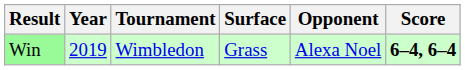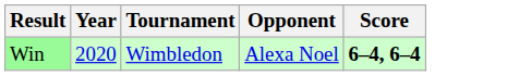 <table class="sortable wikitable">
 <tr>
 <th>Result</th>
 <th>Year</th>
 <th>Tournament</th>
-<th>Surface</th>
 <th>Opponent</th>
 <th>Score</th>
 </tr>
 <tr style="background:#CCFFCC;">
 <td style="background:#98fb98;">Win</td>
-<td><a href='#'>2019</a></td>
+<td><a href='#'>2020</a></td>
 <td><a href='#'>Wimbledon</a></td>
-<td><a href='#'>Grass</a></td>
 <td> <a href='#'>Alexa Noel</a></td>
 <td><strong>6–4, 6–4</strong></td>
 </tr>
 </table>
